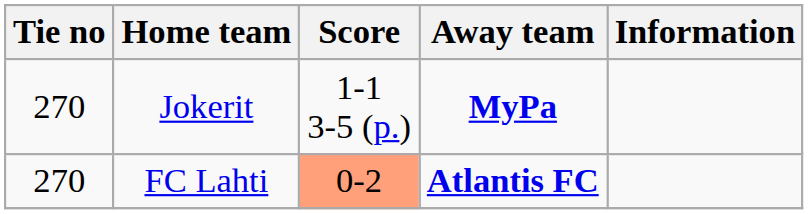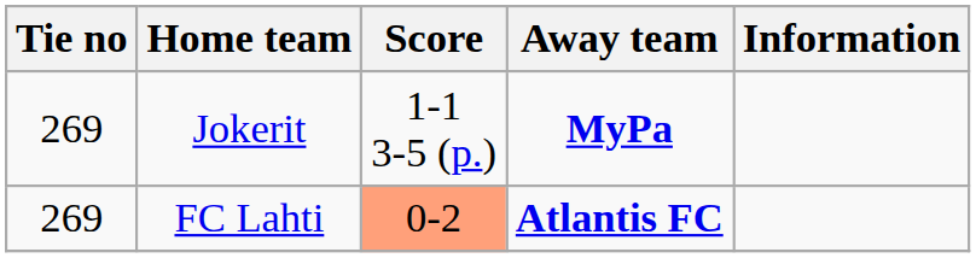 <table class="wikitable" style="text-align:center">
 <tr>
 <th style= width="40px">Tie no</th>
 <th style= width="150px">Home team</th>
 <th style= width="60px">Score</th>
 <th style= width="150px">Away team</th>
 <th style= width="30px">Information</th>
 </tr>
 <tr>
-<td>270</td>
+<td>269</td>
 <td><a href='#'>Jokerit</a></td>
 <td>1-1<br> 3-5  (<a href='#'>p.</a>)</td>
 <td><strong><a href='#'>MyPa</a></strong></td>
 <td></td>
 </tr>
 <tr>
-<td>270</td>
+<td>269</td>
 <td><a href='#'>FC Lahti</a></td>
 <td style="background: lightsalmon;">0-2</td>
 <td><strong><a href='#'>Atlantis FC</a></strong></td>
 <td></td>
 </tr>
 <tr>
 </tr>
 </table>
